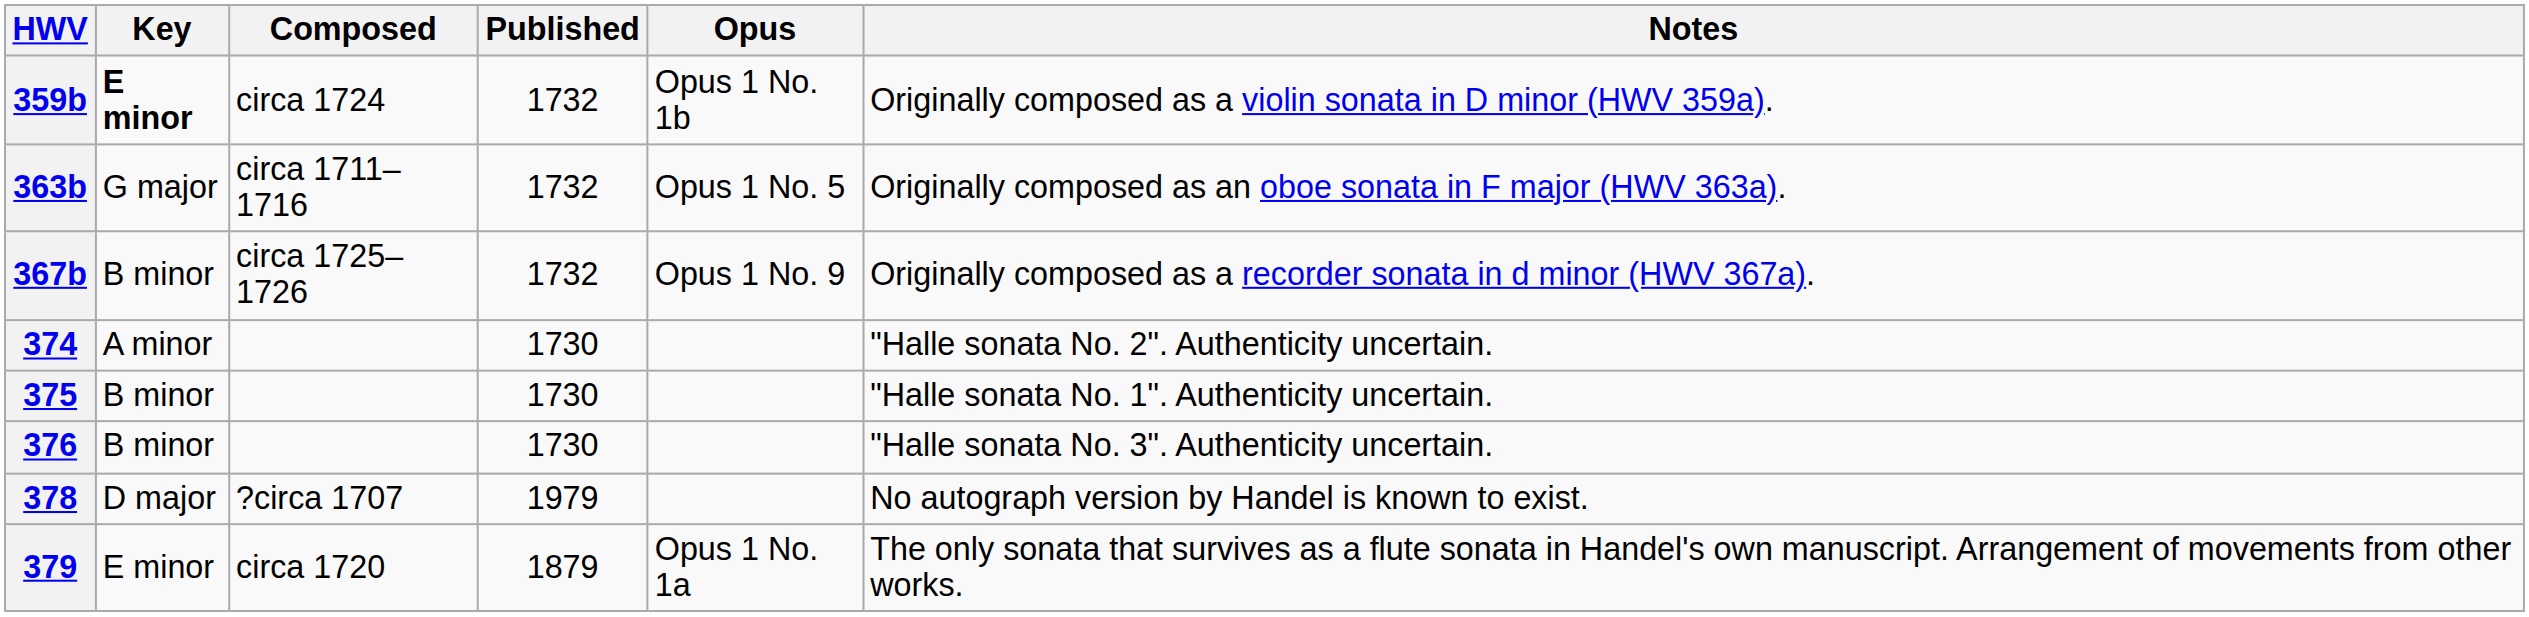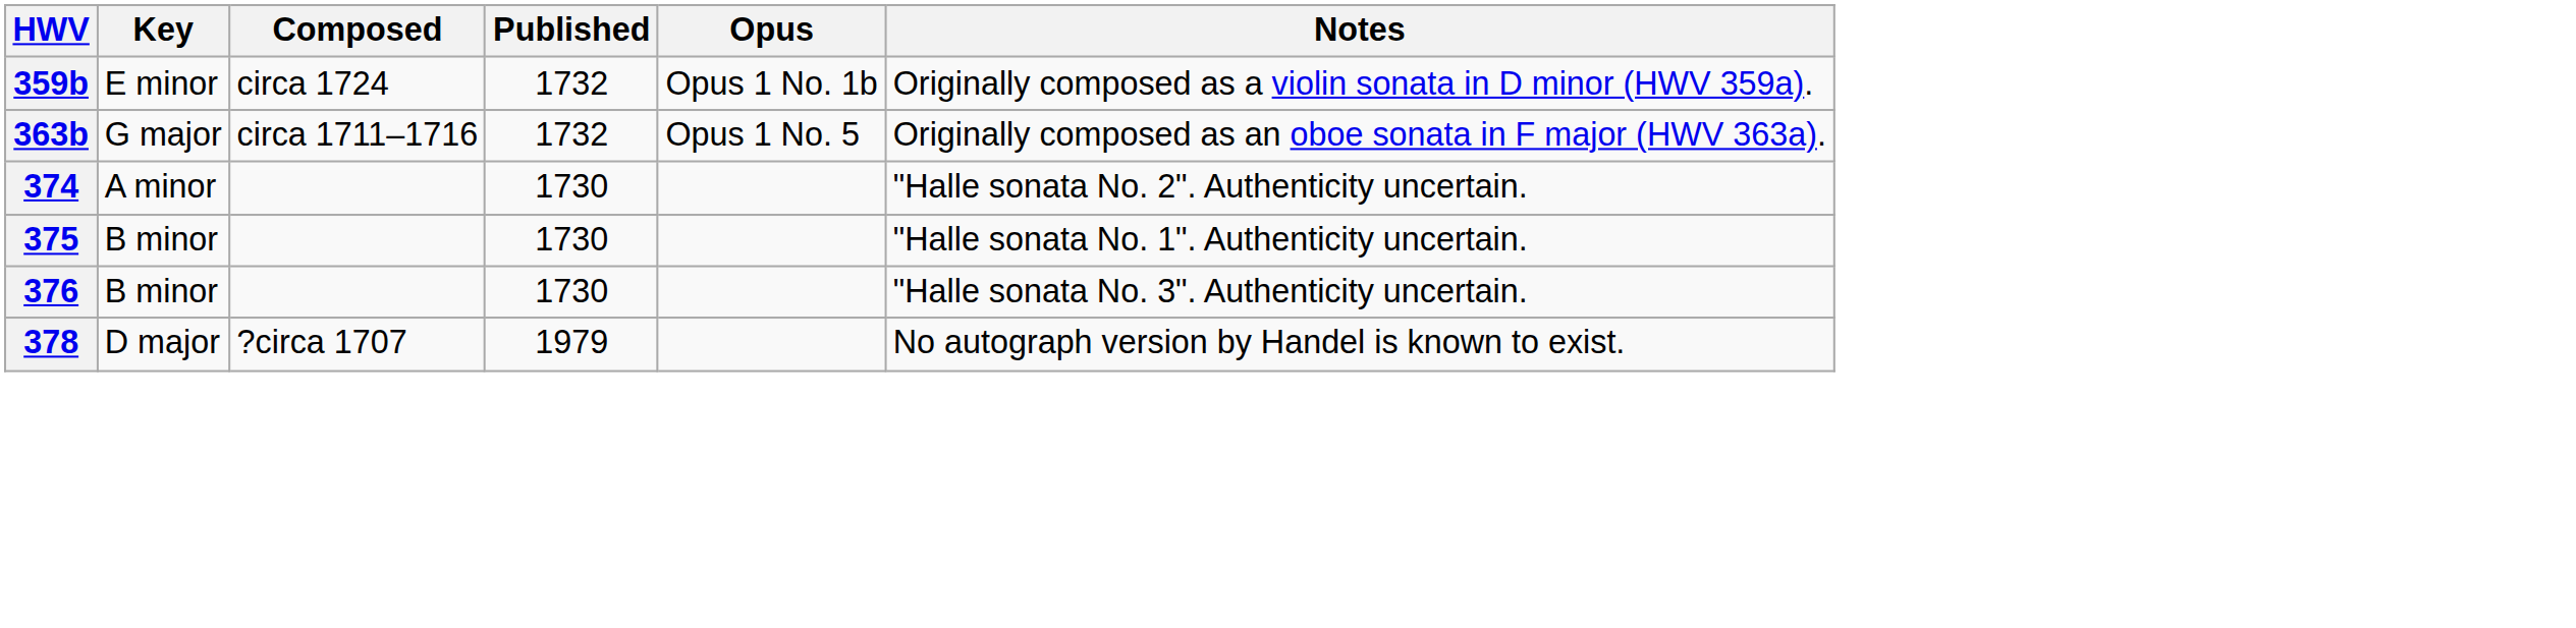 <table class="wikitable plainrowheaders sortable">
 <tr>
 <th scope="col"><a href='#'>HWV</a></th>
 <th scope="col">Key</th>
 <th scope="col">Composed</th>
 <th scope="col">Published</th>
 <th scope="col">Opus</th>
 <th scope="col" class="unsortable">Notes</th>
 </tr>
 <tr>
 <th scope="row"><a href='#'>359b</a></th>
-<td><strong>E minor</strong></td>
+<td>E minor</td>
 <td>circa 1724</td>
 <td align="center">1732</td>
 <td>Opus 1 No. 1b</td>
 <td>Originally composed as a <a href='#'>violin sonata in D minor (HWV 359a)</a>.</td>
 </tr>
 <tr>
 <th scope="row"><a href='#'>363b</a></th>
 <td>G major</td>
 <td>circa 1711–1716</td>
 <td align="center">1732</td>
 <td>Opus 1 No. 5</td>
 <td>Originally composed as an <a href='#'>oboe sonata in F major (HWV 363a)</a>.</td>
-</tr>
-<tr>
-<th scope="row"><a href='#'>367b</a></th>
-<td>B minor</td>
-<td>circa 1725–1726</td>
-<td align="center">1732</td>
-<td>Opus 1 No. 9</td>
-<td>Originally composed as a <a href='#'>recorder sonata in d minor (HWV 367a)</a>.</td>
 </tr>
 <tr>
 <th scope="row"><a href='#'>374</a></th>
 <td>A minor</td>
 <td></td>
 <td align="center">1730</td>
 <td></td>
 <td>"Halle sonata No. 2". Authenticity uncertain.</td>
 </tr>
 <tr>
 <th scope="row"><a href='#'>375</a></th>
 <td>B minor</td>
 <td></td>
 <td align="center">1730</td>
 <td></td>
 <td>"Halle sonata No. 1". Authenticity uncertain.</td>
 </tr>
 <tr>
 <th scope="row"><a href='#'>376</a></th>
 <td>B minor</td>
 <td></td>
 <td align="center">1730</td>
 <td></td>
 <td>"Halle sonata No. 3". Authenticity uncertain.</td>
 </tr>
 <tr>
 <th scope="row"><a href='#'>378</a></th>
 <td>D major</td>
 <td>?circa 1707</td>
 <td align="center">1979</td>
 <td></td>
 <td>No autograph version by Handel is known to exist.</td>
 </tr>
-<tr>
-<th scope="row"><a href='#'>379</a></th>
-<td>E minor</td>
-<td>circa 1720</td>
-<td align="center">1879</td>
-<td>Opus 1 No. 1a</td>
-<td>The only sonata that survives as a flute sonata in Handel's own manuscript. Arrangement of movements from other works.</td>
-</tr>
 </table>
